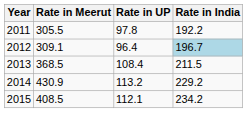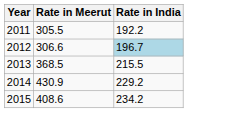 <table class="wikitable">
 <tr>
 <th>Year</th>
 <th>Rate in Meerut</th>
-<th>Rate in UP</th>
 <th>Rate in India</th>
 </tr>
 <tr>
 <td>2011</td>
 <td>305.5</td>
-<td>97.8</td>
 <td>192.2</td>
 </tr>
 <tr>
 <td>2012</td>
-<td>309.1</td>
-<td>96.4</td>
+<td>306.6</td>
 <td style="background: lightblue;">196.7</td>
 </tr>
 <tr>
 <td>2013</td>
 <td>368.5</td>
-<td>108.4</td>
-<td>211.5</td>
+<td>215.5</td>
 </tr>
 <tr>
 <td>2014</td>
 <td>430.9</td>
-<td>113.2</td>
 <td>229.2</td>
 </tr>
 <tr>
 <td>2015</td>
-<td>408.5</td>
-<td>112.1</td>
+<td>408.6</td>
 <td>234.2</td>
 </tr>
 </table>
